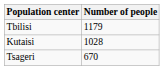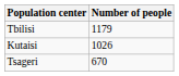 <table class="wikitable">
 <tr>
 <th>Population center</th>
 <th>Number of people</th>
 </tr>
 <tr>
 <td>Tbilisi</td>
 <td>1179</td>
 </tr>
 <tr>
 <td>Kutaisi</td>
-<td>1028</td>
+<td>1026</td>
 </tr>
 <tr>
 <td>Tsageri</td>
 <td>670</td>
 </tr>
 </table>
